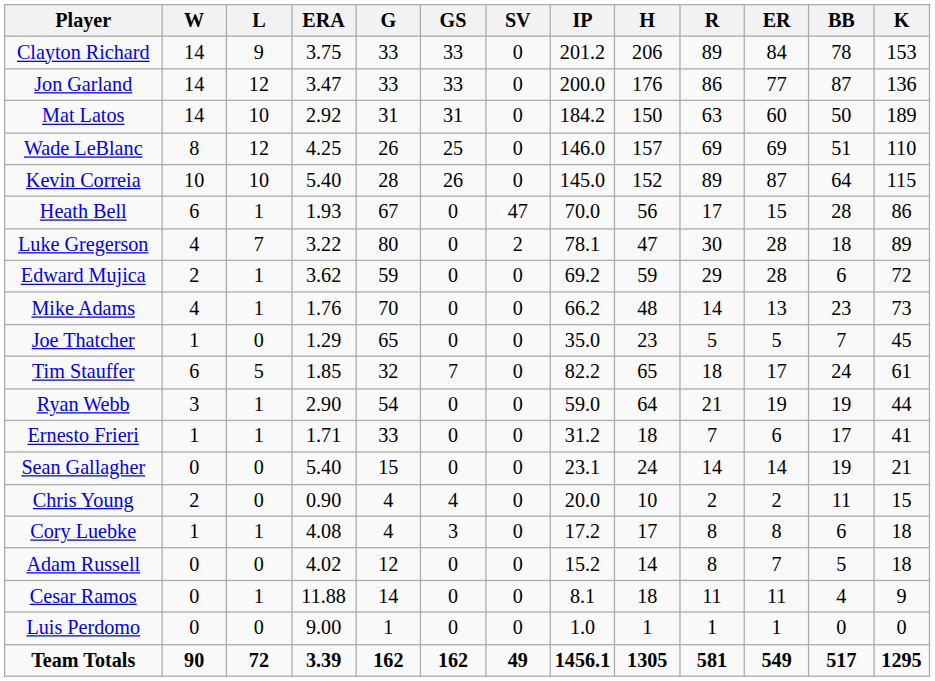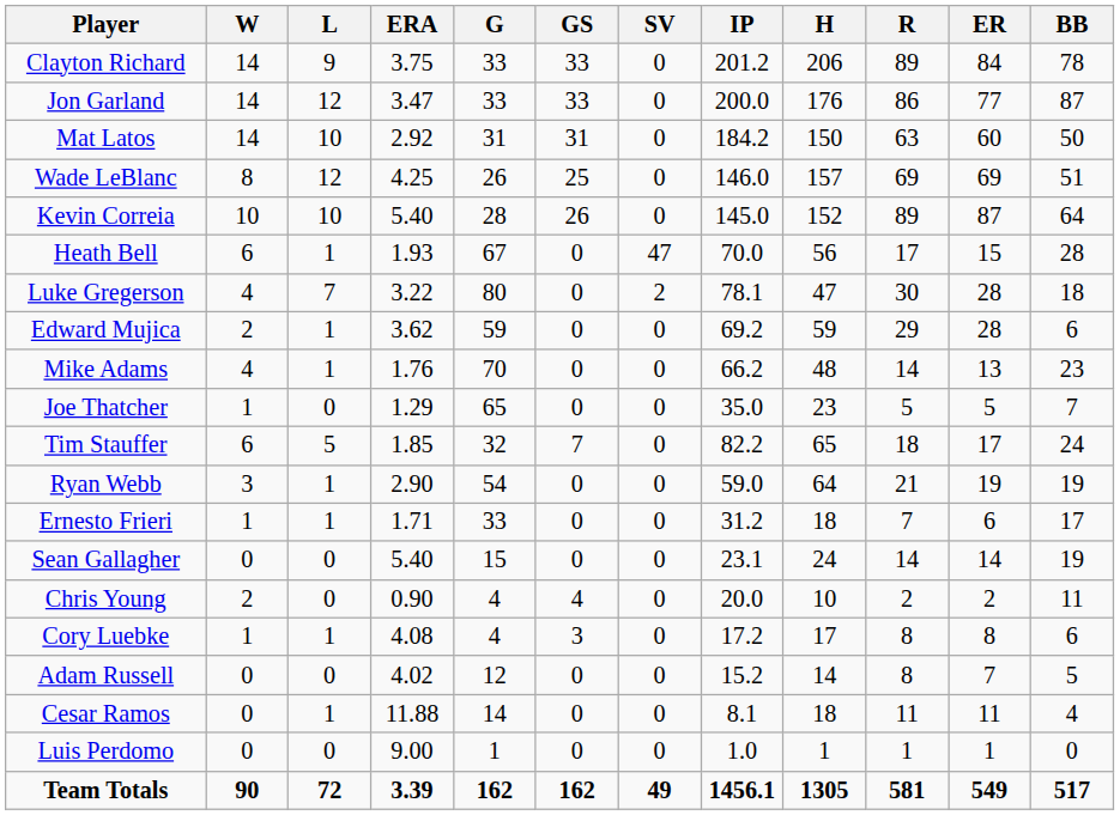 <table class="wikitable sortable">
 <tr>
 <th bgcolor="#DDDDFF" width="17%">Player</th>
 <th bgcolor="#DDDDFF" width="7%">W</th>
 <th bgcolor="#DDDDFF" width="7%">L</th>
 <th bgcolor="#DDDDFF" width="7%">ERA</th>
 <th bgcolor="#DDDDFF" width="7%">G</th>
 <th bgcolor="#DDDDFF" width="7%">GS</th>
 <th bgcolor="#DDDDFF" width="7%">SV</th>
 <th bgcolor="#DDDDFF" width="7%">IP</th>
 <th bgcolor="#DDDDFF" width="7%">H</th>
 <th bgcolor="#DDDDFF" width="7%">R</th>
 <th bgcolor="#DDDDFF" width="7%">ER</th>
 <th bgcolor="#DDDDFF" width="7%">BB</th>
-<th bgcolor="#DDDDFF" width="7%">K</th>
 </tr>
 <tr align="center">
 <td><a href='#'>Clayton Richard</a></td>
 <td>14</td>
 <td>9</td>
 <td>3.75</td>
 <td>33</td>
 <td>33</td>
 <td>0</td>
 <td>201.2</td>
 <td>206</td>
 <td>89</td>
 <td>84</td>
 <td>78</td>
-<td>153</td>
 </tr>
 <tr align=center>
 <td><a href='#'>Jon Garland</a></td>
 <td>14</td>
 <td>12</td>
 <td>3.47</td>
 <td>33</td>
 <td>33</td>
 <td>0</td>
 <td>200.0</td>
 <td>176</td>
 <td>86</td>
 <td>77</td>
 <td>87</td>
-<td>136</td>
 </tr>
 <tr align=center>
 <td><a href='#'>Mat Latos</a></td>
 <td>14</td>
 <td>10</td>
 <td>2.92</td>
 <td>31</td>
 <td>31</td>
 <td>0</td>
 <td>184.2</td>
 <td>150</td>
 <td>63</td>
 <td>60</td>
 <td>50</td>
-<td>189</td>
 </tr>
 <tr align=center>
 <td><a href='#'>Wade LeBlanc</a></td>
 <td>8</td>
 <td>12</td>
 <td>4.25</td>
 <td>26</td>
 <td>25</td>
 <td>0</td>
 <td>146.0</td>
 <td>157</td>
 <td>69</td>
 <td>69</td>
 <td>51</td>
-<td>110</td>
 </tr>
 <tr align=center>
 <td><a href='#'>Kevin Correia</a></td>
 <td>10</td>
 <td>10</td>
 <td>5.40</td>
 <td>28</td>
 <td>26</td>
 <td>0</td>
 <td>145.0</td>
 <td>152</td>
 <td>89</td>
 <td>87</td>
 <td>64</td>
-<td>115</td>
 </tr>
 <tr align=center>
 <td><a href='#'>Heath Bell</a></td>
 <td>6</td>
 <td>1</td>
 <td>1.93</td>
 <td>67</td>
 <td>0</td>
 <td>47</td>
 <td>70.0</td>
 <td>56</td>
 <td>17</td>
 <td>15</td>
 <td>28</td>
-<td>86</td>
 </tr>
 <tr align=center>
 <td><a href='#'>Luke Gregerson</a></td>
 <td>4</td>
 <td>7</td>
 <td>3.22</td>
 <td>80</td>
 <td>0</td>
 <td>2</td>
 <td>78.1</td>
 <td>47</td>
 <td>30</td>
 <td>28</td>
 <td>18</td>
-<td>89</td>
 </tr>
 <tr align=center>
 <td><a href='#'>Edward Mujica</a></td>
 <td>2</td>
 <td>1</td>
 <td>3.62</td>
 <td>59</td>
 <td>0</td>
 <td>0</td>
 <td>69.2</td>
 <td>59</td>
 <td>29</td>
 <td>28</td>
 <td>6</td>
-<td>72</td>
 </tr>
 <tr align=center>
 <td><a href='#'>Mike Adams</a></td>
 <td>4</td>
 <td>1</td>
 <td>1.76</td>
 <td>70</td>
 <td>0</td>
 <td>0</td>
 <td>66.2</td>
 <td>48</td>
 <td>14</td>
 <td>13</td>
 <td>23</td>
-<td>73</td>
 </tr>
 <tr align=center>
 <td><a href='#'>Joe Thatcher</a></td>
 <td>1</td>
 <td>0</td>
 <td>1.29</td>
 <td>65</td>
 <td>0</td>
 <td>0</td>
 <td>35.0</td>
 <td>23</td>
 <td>5</td>
 <td>5</td>
 <td>7</td>
-<td>45</td>
 </tr>
 <tr align=center>
 <td><a href='#'>Tim Stauffer</a></td>
 <td>6</td>
 <td>5</td>
 <td>1.85</td>
 <td>32</td>
 <td>7</td>
 <td>0</td>
 <td>82.2</td>
 <td>65</td>
 <td>18</td>
 <td>17</td>
 <td>24</td>
-<td>61</td>
 </tr>
 <tr align=center>
 <td><a href='#'>Ryan Webb</a></td>
 <td>3</td>
 <td>1</td>
 <td>2.90</td>
 <td>54</td>
 <td>0</td>
 <td>0</td>
 <td>59.0</td>
 <td>64</td>
 <td>21</td>
 <td>19</td>
 <td>19</td>
-<td>44</td>
 </tr>
 <tr align=center>
 <td><a href='#'>Ernesto Frieri</a></td>
 <td>1</td>
 <td>1</td>
 <td>1.71</td>
 <td>33</td>
 <td>0</td>
 <td>0</td>
 <td>31.2</td>
 <td>18</td>
 <td>7</td>
 <td>6</td>
 <td>17</td>
-<td>41</td>
 </tr>
 <tr align=center>
 <td><a href='#'>Sean Gallagher</a></td>
 <td>0</td>
 <td>0</td>
 <td>5.40</td>
 <td>15</td>
 <td>0</td>
 <td>0</td>
 <td>23.1</td>
 <td>24</td>
 <td>14</td>
 <td>14</td>
 <td>19</td>
-<td>21</td>
 </tr>
 <tr align=center>
 <td><a href='#'>Chris Young</a></td>
 <td>2</td>
 <td>0</td>
 <td>0.90</td>
 <td>4</td>
 <td>4</td>
 <td>0</td>
 <td>20.0</td>
 <td>10</td>
 <td>2</td>
 <td>2</td>
 <td>11</td>
-<td>15</td>
 </tr>
 <tr align=center>
 <td><a href='#'>Cory Luebke</a></td>
 <td>1</td>
 <td>1</td>
 <td>4.08</td>
 <td>4</td>
 <td>3</td>
 <td>0</td>
 <td>17.2</td>
 <td>17</td>
 <td>8</td>
 <td>8</td>
 <td>6</td>
-<td>18</td>
 </tr>
 <tr align=center>
 <td><a href='#'>Adam Russell</a></td>
 <td>0</td>
 <td>0</td>
 <td>4.02</td>
 <td>12</td>
 <td>0</td>
 <td>0</td>
 <td>15.2</td>
 <td>14</td>
 <td>8</td>
 <td>7</td>
 <td>5</td>
-<td>18</td>
 </tr>
 <tr align=center>
 <td><a href='#'>Cesar Ramos</a></td>
 <td>0</td>
 <td>1</td>
 <td>11.88</td>
 <td>14</td>
 <td>0</td>
 <td>0</td>
 <td>8.1</td>
 <td>18</td>
 <td>11</td>
 <td>11</td>
 <td>4</td>
-<td>9</td>
 </tr>
 <tr align=center>
 <td><a href='#'>Luis Perdomo</a></td>
 <td>0</td>
 <td>0</td>
 <td>9.00</td>
 <td>1</td>
 <td>0</td>
 <td>0</td>
 <td>1.0</td>
 <td>1</td>
 <td>1</td>
 <td>1</td>
-<td>0</td>
 <td>0</td>
 </tr>
 <tr align=center>
 <td><strong>Team Totals</strong></td>
 <td><strong>90</strong></td>
 <td><strong>72</strong></td>
 <td><strong>3.39</strong></td>
 <td><strong>162</strong></td>
 <td><strong>162</strong></td>
 <td><strong>49</strong></td>
 <td><strong>1456.1</strong></td>
 <td><strong>1305</strong></td>
 <td><strong>581</strong></td>
 <td><strong>549</strong></td>
 <td><strong>517</strong></td>
-<td><strong>1295</strong></td>
 </tr>
 </table>
